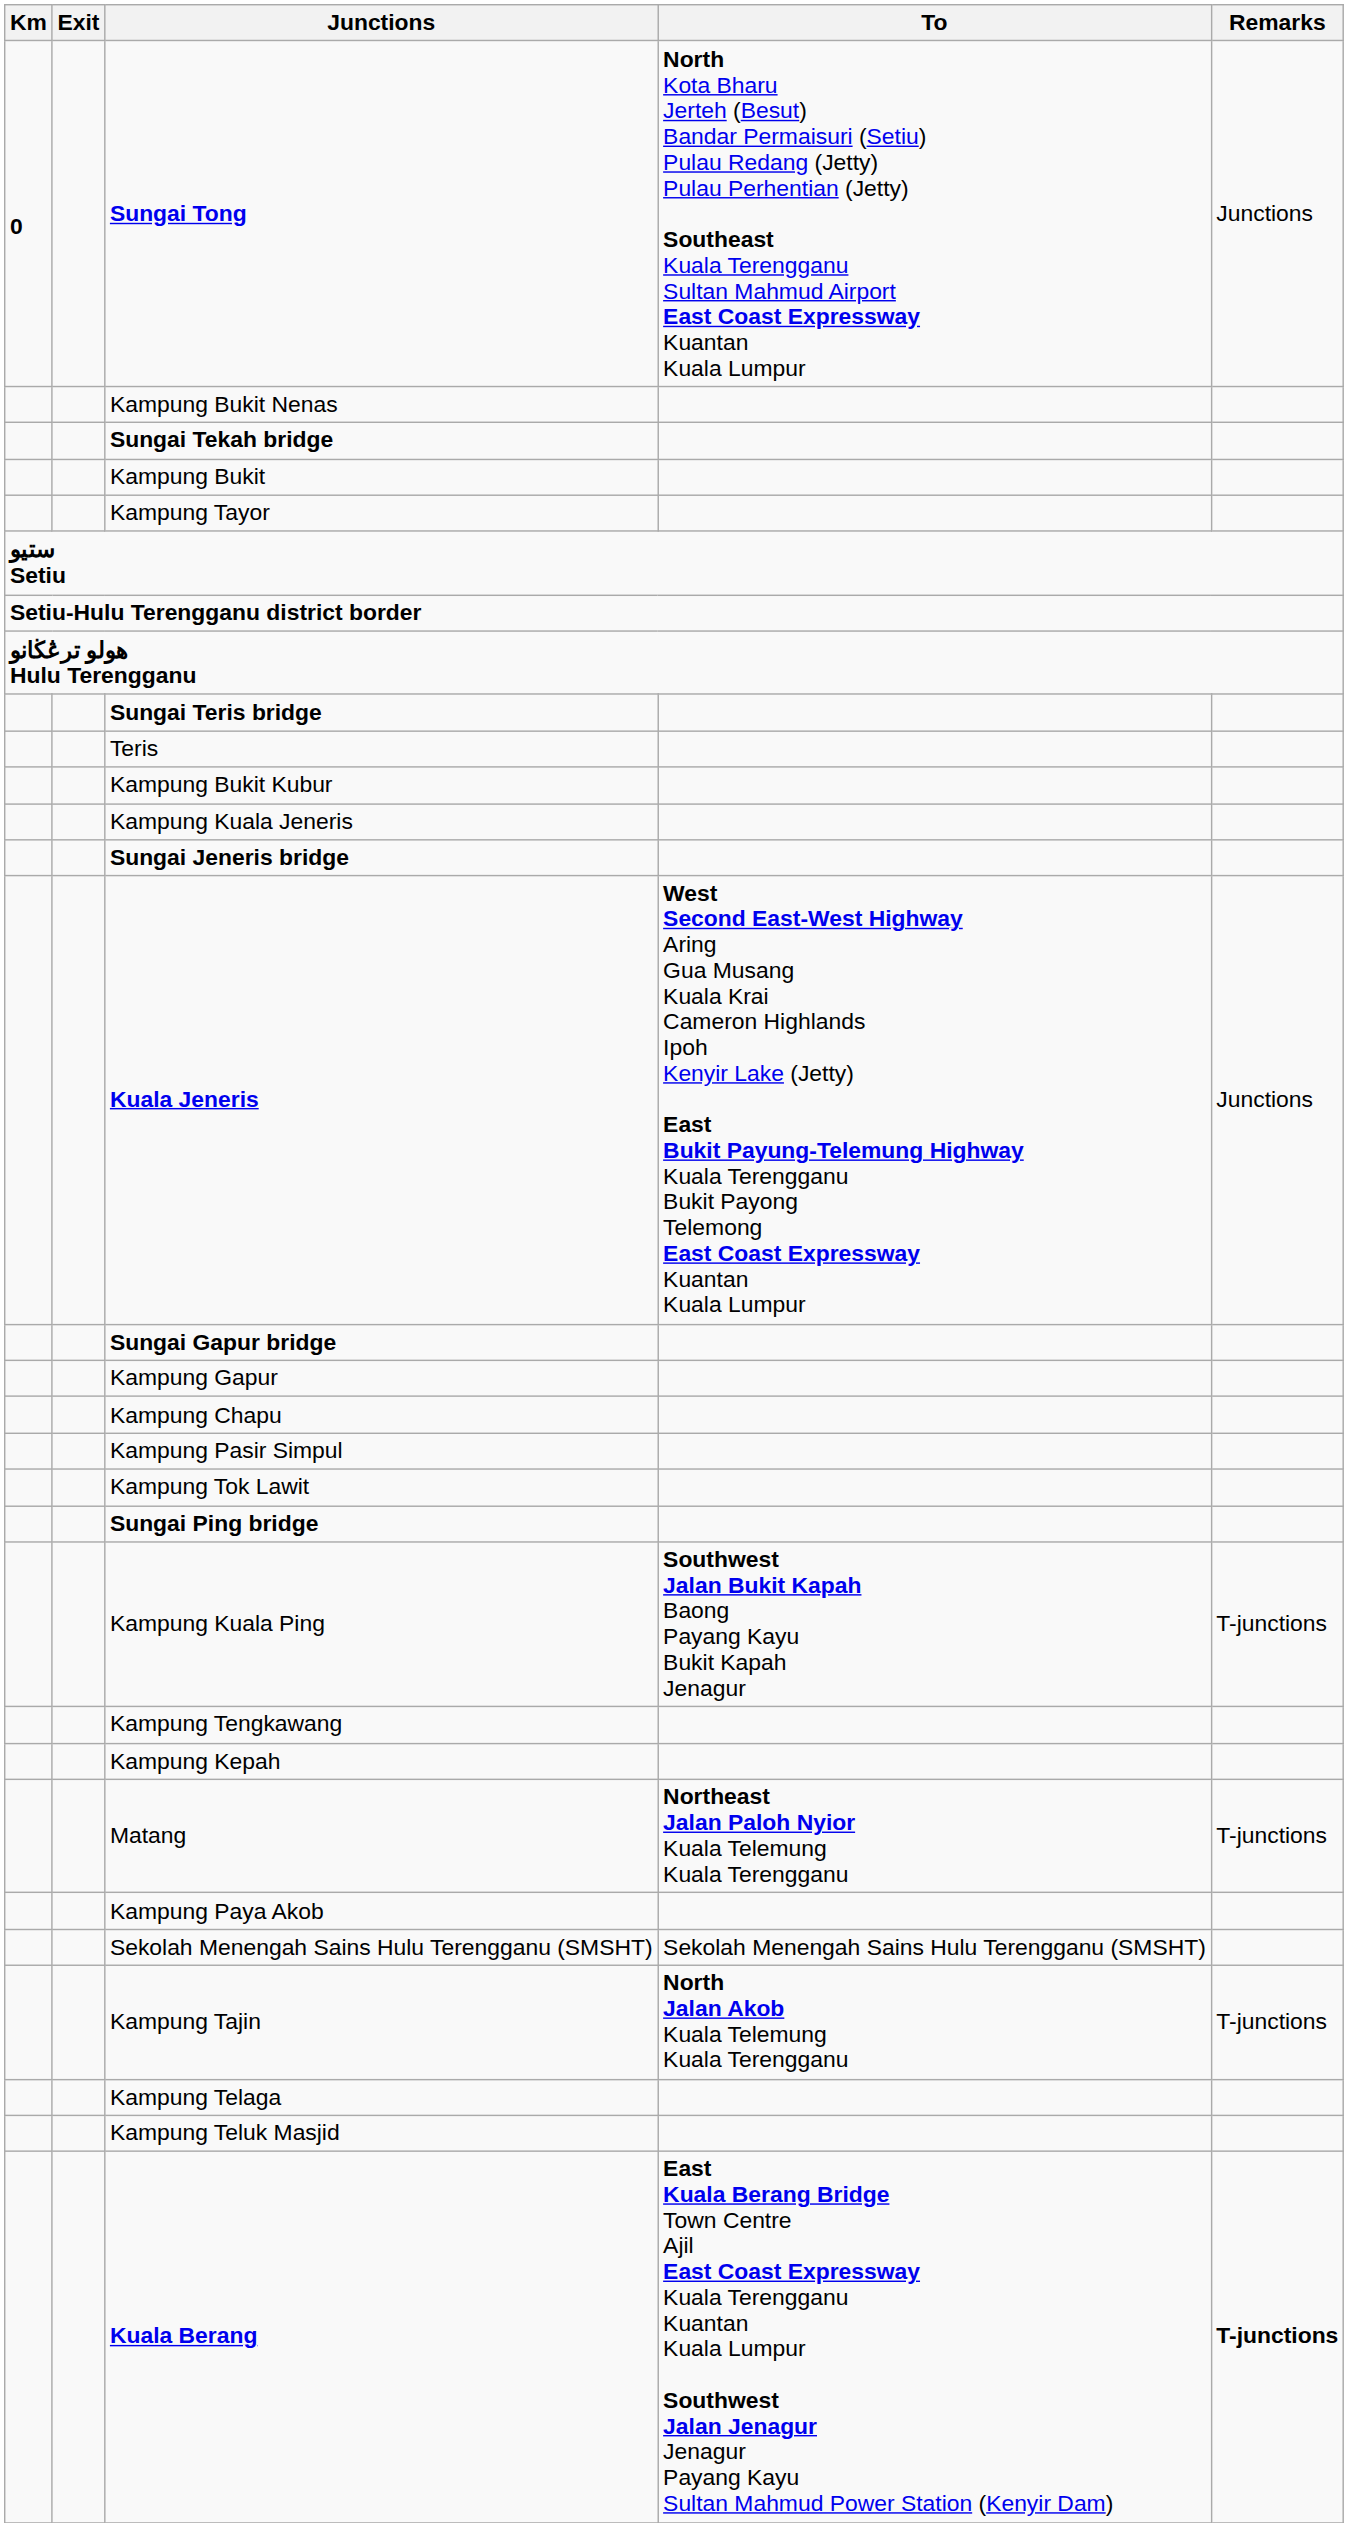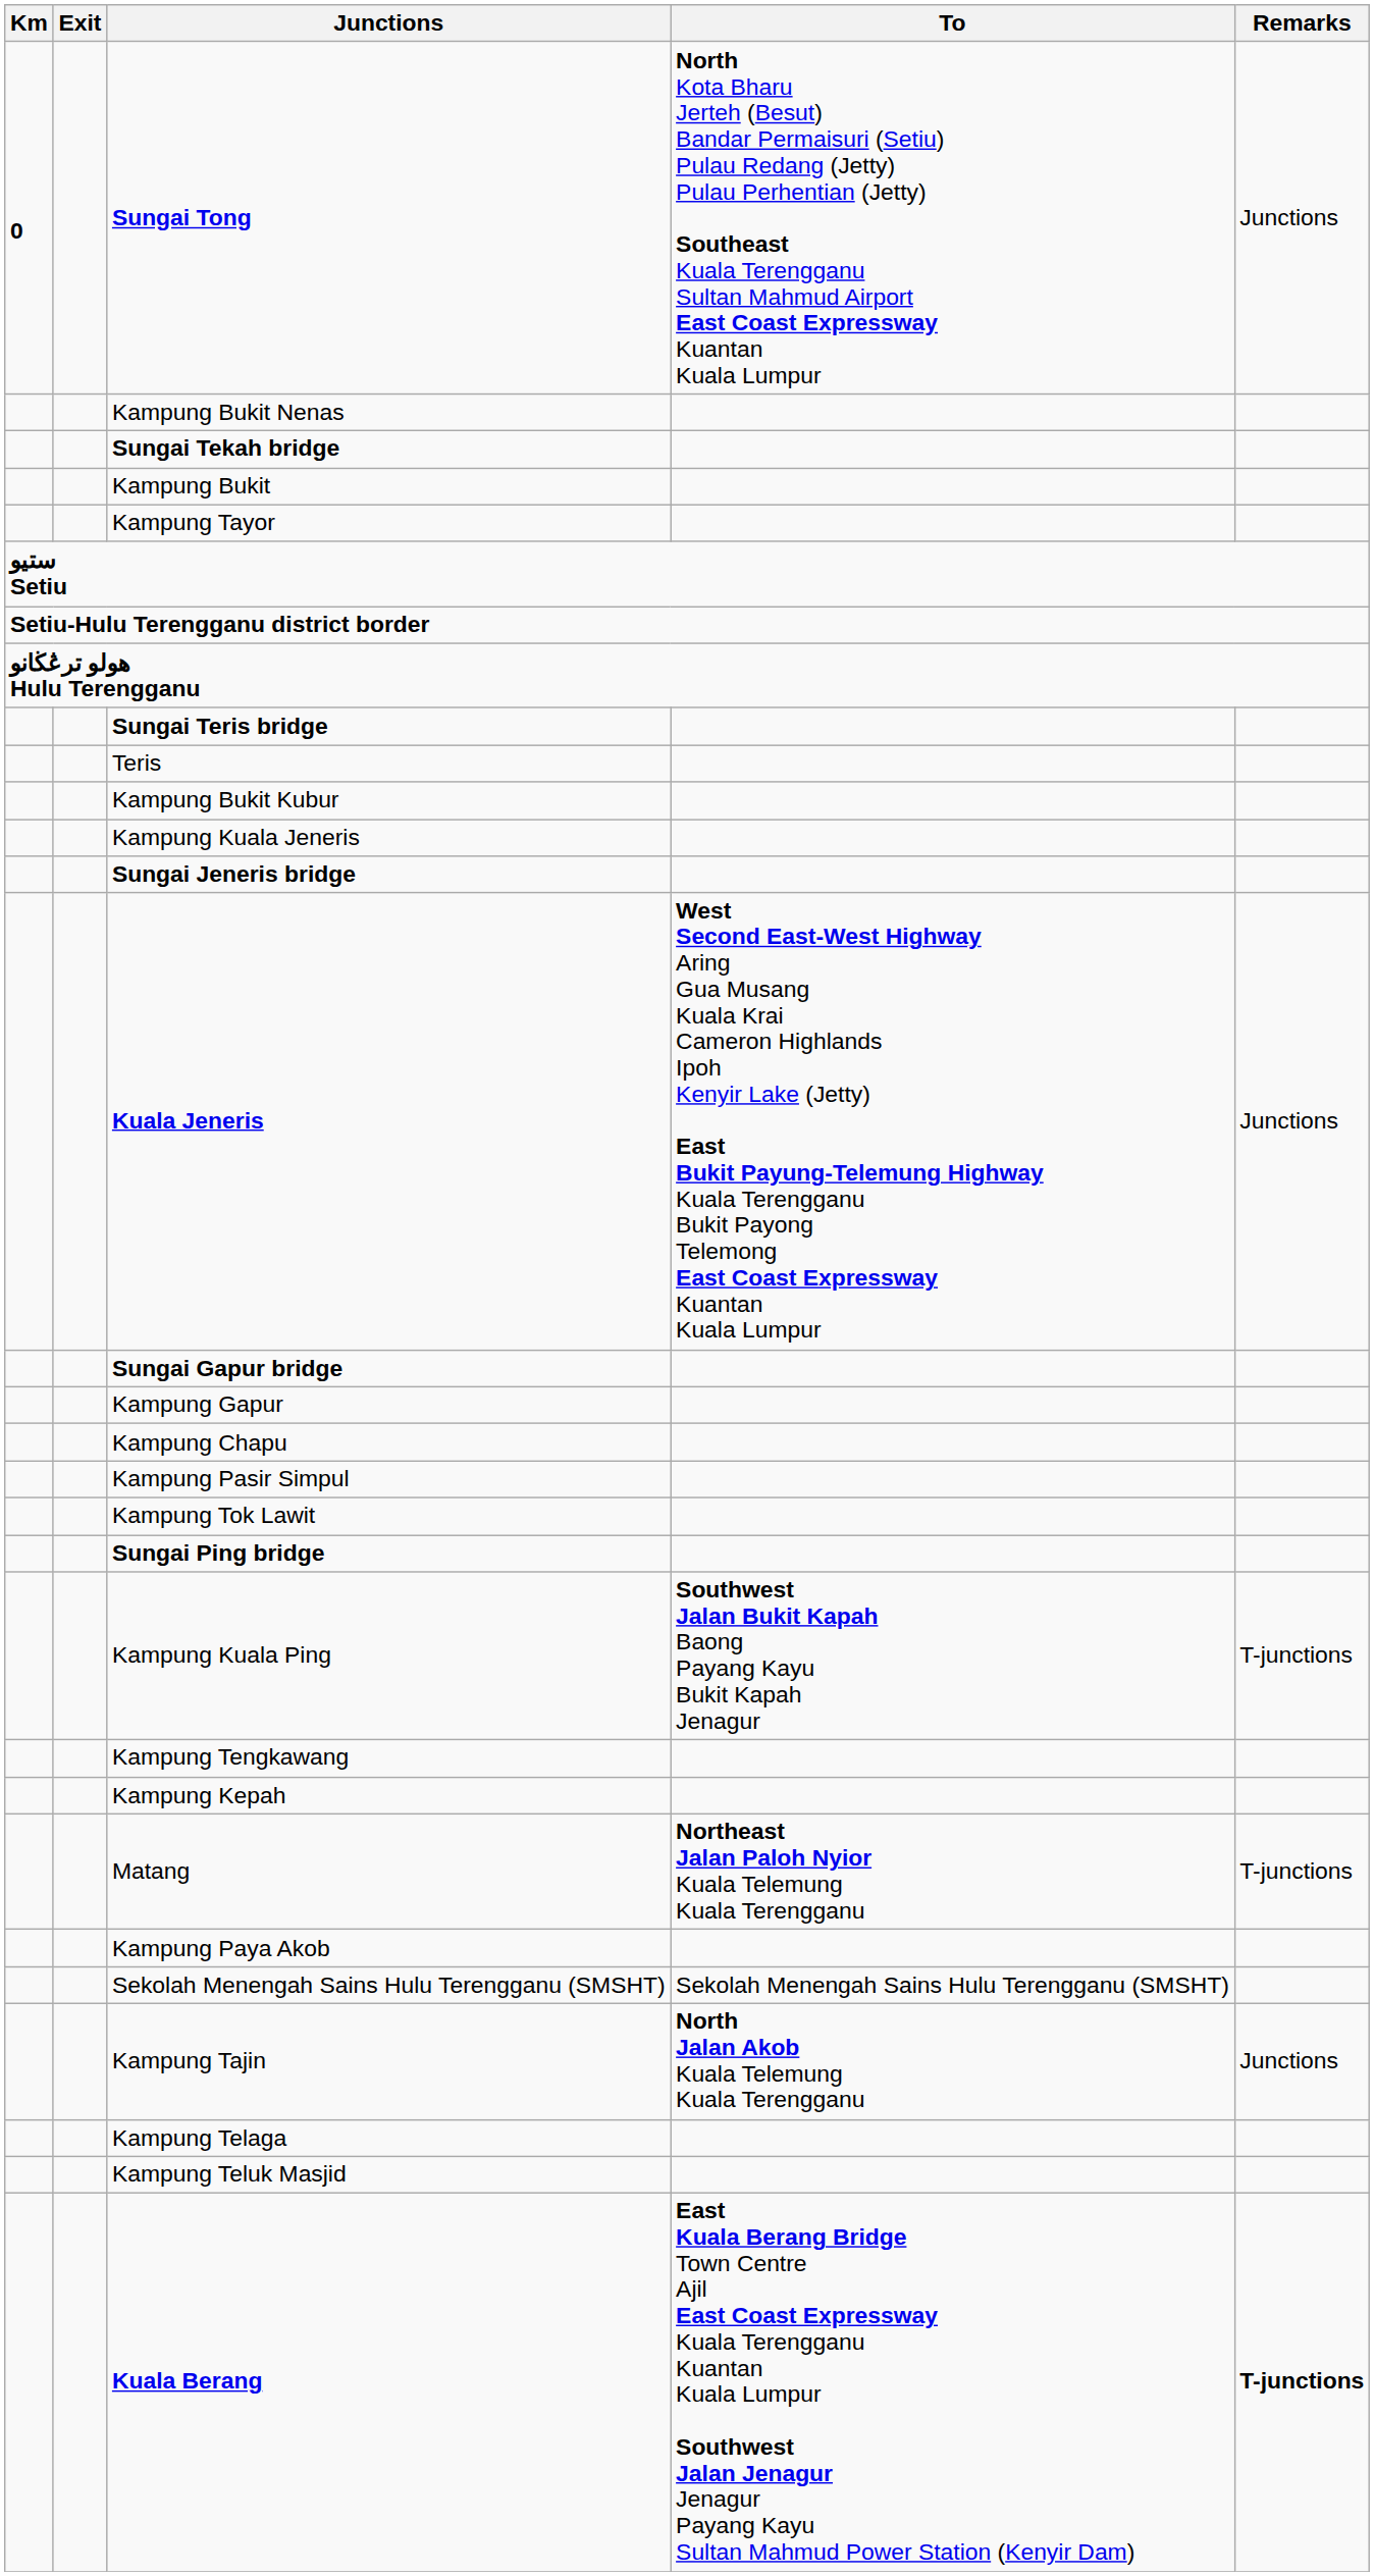 <table class="wikitable">
 <tr>
 <th>Km</th>
 <th>Exit</th>
 <th>Junctions</th>
 <th>To</th>
 <th>Remarks</th>
 </tr>
 <tr>
 <td><br><strong>0</strong></td>
 <td></td>
 <td><strong><a href='#'>Sungai Tong</a></strong></td>
 <td><strong>North</strong><br>  <a href='#'>Kota Bharu</a><br>  <a href='#'>Jerteh</a> (<a href='#'>Besut</a>)<br>  <a href='#'>Bandar Permaisuri</a> (<a href='#'>Setiu</a>)<br> <a href='#'>Pulau Redang</a>  (Jetty)<br> <a href='#'>Pulau Perhentian</a>  (Jetty)<br><br><strong>Southeast</strong><br>  <a href='#'>Kuala Terengganu</a><br> <a href='#'>Sultan Mahmud Airport</a> <br> <strong><a href='#'>East Coast Expressway</a></strong><br>Kuantan<br>Kuala Lumpur</td>
 <td>Junctions</td>
 </tr>
 <tr>
 <td></td>
 <td></td>
 <td>Kampung Bukit Nenas</td>
 <td></td>
 <td></td>
 </tr>
 <tr>
 <td></td>
 <td></td>
 <td><strong>Sungai Tekah bridge</strong></td>
 <td></td>
 <td></td>
 </tr>
 <tr>
 <td></td>
 <td></td>
 <td>Kampung Bukit</td>
 <td></td>
 <td></td>
 </tr>
 <tr>
 <td></td>
 <td></td>
 <td>Kampung Tayor</td>
 <td></td>
 <td></td>
 </tr>
 <tr>
 <td style="width:600px" colspan="6" style="text-align:center; background:brown;"><strong><span>ستيو<br>Setiu</span></strong></td>
 </tr>
 <tr>
 <td style="width:600px" colspan="6" style="text-align:center; background:blue;"><strong><span>Setiu-Hulu Terengganu district border</span></strong></td>
 </tr>
 <tr>
 <td style="width:600px" colspan="6" style="text-align:center; background:orange;"><strong><span>هولو ترڠڬانو<br>Hulu Terengganu</span></strong></td>
 </tr>
 <tr>
 <td></td>
 <td></td>
 <td><strong>Sungai Teris bridge</strong></td>
 <td></td>
 <td></td>
 </tr>
 <tr>
 <td></td>
 <td></td>
 <td>Teris</td>
 <td></td>
 <td></td>
 </tr>
 <tr>
 <td></td>
 <td></td>
 <td>Kampung Bukit Kubur</td>
 <td></td>
 <td></td>
 </tr>
 <tr>
 <td></td>
 <td></td>
 <td>Kampung Kuala Jeneris</td>
 <td></td>
 <td></td>
 </tr>
 <tr>
 <td></td>
 <td></td>
 <td><strong>Sungai Jeneris bridge</strong></td>
 <td></td>
 <td></td>
 </tr>
 <tr>
 <td></td>
 <td></td>
 <td><strong><a href='#'>Kuala Jeneris</a></strong></td>
 <td><strong>West</strong><br> <strong><a href='#'>Second East-West Highway</a></strong><br>Aring<br>Gua Musang<br>Kuala Krai<br>Cameron Highlands<br>Ipoh<br><a href='#'>Kenyir Lake</a>   (Jetty)<br><br><strong>East</strong><br> <strong><a href='#'>Bukit Payung-Telemung Highway</a></strong><br>Kuala Terengganu<br>Bukit Payong<br>Telemong<br> <strong><a href='#'>East Coast Expressway</a></strong><br>Kuantan<br>Kuala Lumpur</td>
 <td>Junctions</td>
 </tr>
 <tr>
 <td></td>
 <td></td>
 <td><strong>Sungai Gapur bridge</strong></td>
 <td></td>
 <td></td>
 </tr>
 <tr>
 <td></td>
 <td></td>
 <td>Kampung Gapur</td>
 <td></td>
 <td></td>
 </tr>
 <tr>
 <td></td>
 <td></td>
 <td>Kampung Chapu</td>
 <td></td>
 <td></td>
 </tr>
 <tr>
 <td></td>
 <td></td>
 <td>Kampung Pasir Simpul</td>
 <td></td>
 <td></td>
 </tr>
 <tr>
 <td></td>
 <td></td>
 <td>Kampung Tok Lawit</td>
 <td></td>
 <td></td>
 </tr>
 <tr>
 <td></td>
 <td></td>
 <td><strong>Sungai Ping bridge</strong></td>
 <td></td>
 <td></td>
 </tr>
 <tr>
 <td></td>
 <td></td>
 <td>Kampung Kuala Ping</td>
 <td><strong>Southwest</strong><br> <strong><a href='#'>Jalan Bukit Kapah</a></strong><br>Baong<br>Payang Kayu<br>Bukit Kapah<br>Jenagur</td>
 <td>T-junctions</td>
 </tr>
 <tr>
 <td></td>
 <td></td>
 <td>Kampung Tengkawang</td>
 <td></td>
 <td></td>
 </tr>
 <tr>
 <td></td>
 <td></td>
 <td>Kampung Kepah</td>
 <td></td>
 <td></td>
 </tr>
 <tr>
 <td></td>
 <td></td>
 <td>Matang</td>
 <td><strong>Northeast</strong><br> <strong><a href='#'>Jalan Paloh Nyior</a></strong><br>Kuala Telemung<br>Kuala Terengganu</td>
 <td>T-junctions</td>
 </tr>
 <tr>
 <td></td>
 <td></td>
 <td>Kampung Paya Akob</td>
 <td></td>
 <td></td>
 </tr>
 <tr>
 <td></td>
 <td></td>
 <td>Sekolah Menengah Sains Hulu Terengganu (SMSHT)</td>
 <td>Sekolah Menengah Sains Hulu Terengganu (SMSHT)</td>
 <td></td>
 </tr>
 <tr>
 <td></td>
 <td></td>
 <td>Kampung Tajin</td>
 <td><strong>North</strong><br> <strong><a href='#'>Jalan Akob</a></strong><br>Kuala Telemung<br>Kuala Terengganu</td>
-<td>T-junctions</td>
+<td>Junctions</td>
 </tr>
 <tr>
 <td></td>
 <td></td>
 <td>Kampung Telaga</td>
 <td></td>
 <td></td>
 </tr>
 <tr>
 <td></td>
 <td></td>
 <td>Kampung Teluk Masjid</td>
 <td></td>
 <td></td>
 </tr>
 <tr>
 <td></td>
 <td></td>
 <td><strong><a href='#'>Kuala Berang</a></strong></td>
 <td><strong>East </strong><br> <strong><a href='#'>Kuala Berang Bridge</a></strong><br> Town Centre<br> Ajil<br> <strong><a href='#'>East Coast Expressway</a></strong><br>Kuala Terengganu<br>Kuantan<br>Kuala Lumpur<br><br><strong>Southwest</strong><br> <strong><a href='#'>Jalan Jenagur</a></strong><br>Jenagur<br>Payang Kayu<br><a href='#'>Sultan Mahmud Power Station</a> (<a href='#'>Kenyir Dam</a>)</td>
 <td><strong>T-junctions</strong></td>
 </tr>
 </table>
